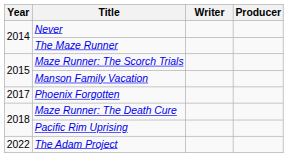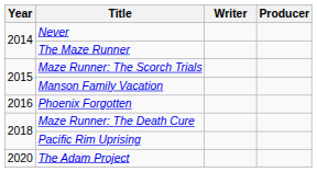 <table class="wikitable">
 <tr>
 <th>Year</th>
 <th>Title</th>
 <th width=65>Writer</th>
 <th width=65>Producer</th>
 </tr>
 <tr>
 <td rowspan="2">2014</td>
 <td><em><a href='#'>Never</a></em></td>
 <td></td>
 <td></td>
 </tr>
 <tr>
 <td><em><a href='#'>The Maze Runner</a></em></td>
 <td></td>
 <td></td>
 </tr>
 <tr>
 <td rowspan="2">2015</td>
 <td><em><a href='#'>Maze Runner: The Scorch Trials</a></em></td>
 <td></td>
 <td></td>
 </tr>
 <tr>
 <td><em><a href='#'>Manson Family Vacation</a></em></td>
 <td></td>
 <td></td>
 </tr>
 <tr>
-<td>2017</td>
+<td>2016</td>
 <td><em><a href='#'>Phoenix Forgotten</a></em></td>
 <td></td>
 <td></td>
 </tr>
 <tr>
 <td rowspan="2">2018</td>
 <td><em><a href='#'>Maze Runner: The Death Cure</a></em></td>
 <td></td>
 <td></td>
 </tr>
 <tr>
 <td><em><a href='#'>Pacific Rim Uprising</a></em></td>
 <td></td>
 <td></td>
 </tr>
 <tr>
-<td>2022</td>
+<td>2020</td>
 <td><em><a href='#'>The Adam Project</a></em></td>
 <td></td>
 <td></td>
 </tr>
 </table>
